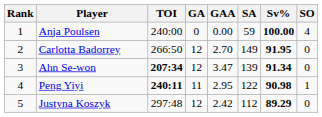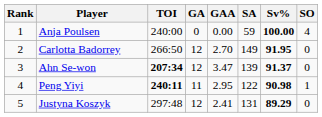 <table class="wikitable sortable" style="text-align:center;">
 <tr>
 <th width=30>Rank</th>
 <th width=150>Player</th>
 <th width=20>TOI</th>
 <th width=20>GA</th>
 <th width=20>GAA</th>
 <th width=20>SA</th>
 <th width=20>Sv%</th>
 <th width=20>SO</th>
 </tr>
 <tr>
 <td>1</td>
 <td align=left> <a href='#'>Anja Poulsen</a></td>
 <td>240:00</td>
 <td>0</td>
 <td>0.00</td>
 <td>59</td>
 <td><strong>100.00</strong></td>
 <td>4</td>
 </tr>
 <tr>
 <td>2</td>
 <td align=left> <a href='#'>Carlotta Badorrey</a></td>
 <td>266:50</td>
 <td>12</td>
 <td>2.70</td>
 <td>149</td>
 <td><strong>91.95</strong></td>
 <td>0</td>
 </tr>
 <tr>
 <td>3</td>
 <td align=left> <a href='#'>Ahn Se-won</a></td>
 <td><strong>207:34</strong></td>
 <td>12</td>
 <td>3.47</td>
 <td>139</td>
-<td><strong>91.34</strong></td>
+<td><strong>91.37</strong></td>
 <td>0</td>
 </tr>
 <tr>
 <td>4</td>
 <td align=left> <a href='#'>Peng Yiyi</a></td>
 <td><strong>240:11</strong></td>
 <td>11</td>
 <td>2.95</td>
 <td>122</td>
 <td><strong>90.98</strong></td>
 <td>1</td>
 </tr>
 <tr>
 <td>5</td>
 <td align=left> <a href='#'>Justyna Koszyk</a></td>
 <td>297:48</td>
 <td>12</td>
-<td>2.42</td>
-<td>112</td>
+<td>2.41</td>
+<td>131</td>
 <td><strong>89.29</strong></td>
 <td>0</td>
 </tr>
 </table>
